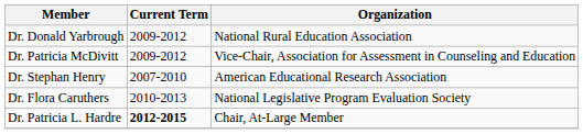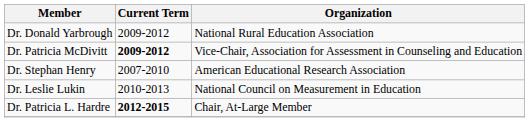 <table class="wikitable">
 <tr>
 <th>Member</th>
 <th>Current Term</th>
 <th>Organization</th>
 </tr>
 <tr>
 <td>Dr. Donald Yarbrough</td>
 <td>2009-2012</td>
 <td>National Rural Education Association</td>
 </tr>
 <tr>
 <td>Dr. Patricia McDivitt</td>
-<td>2009-2012</td>
+<td><strong>2009-2012</strong></td>
 <td>Vice-Chair, Association for Assessment in Counseling and Education</td>
 </tr>
 <tr>
 <td>Dr. Stephan Henry</td>
 <td>2007-2010</td>
 <td>American Educational Research Association</td>
 </tr>
 <tr>
-<td>Dr. Flora Caruthers</td>
+<td>Dr. Leslie Lukin</td>
 <td>2010-2013</td>
-<td>National Legislative Program Evaluation Society</td>
+<td>National Council on Measurement in Education</td>
 </tr>
 <tr>
 <td>Dr. Patricia L. Hardre</td>
 <td><strong>2012-2015</strong></td>
 <td>Chair, At-Large Member</td>
 </tr>
 <tr>
 </tr>
 </table>
